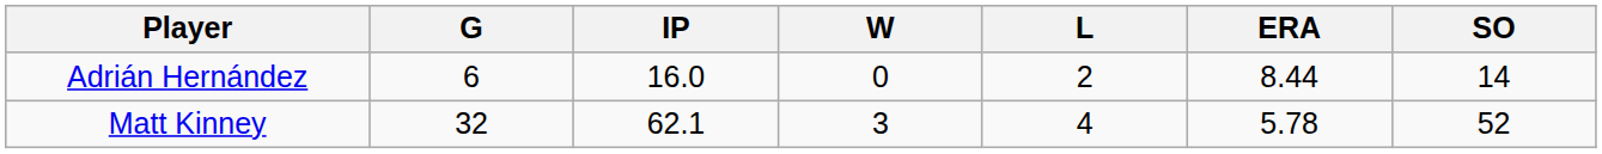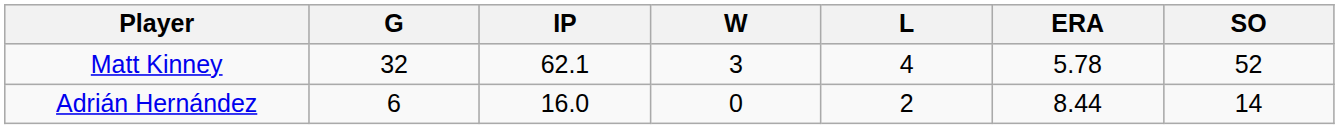 <table class="wikitable sortable">
 <tr>
 <th bgcolor="#DDDDFF" width="16%">Player</th>
 <th bgcolor="#DDDDFF" width="9%">G</th>
 <th bgcolor="#DDDDFF" width="9%">IP</th>
 <th bgcolor="#DDDDFF" width="9%">W</th>
 <th bgcolor="#DDDDFF" width="9%">L</th>
 <th bgcolor="#DDDDFF" width="9%">ERA</th>
 <th bgcolor="#DDDDFF" width="9%">SO</th>
 </tr>
 <tr align=center>
+<td><a href='#'>Matt Kinney</a></td>
+<td>32</td>
+<td>62.1</td>
+<td>3</td>
+<td>4</td>
+<td>5.78</td>
+<td>52</td>
+</tr>
+<tr align=center>
 <td><a href='#'>Adrián Hernández</a></td>
 <td>6</td>
 <td>16.0</td>
 <td>0</td>
 <td>2</td>
 <td>8.44</td>
 <td>14</td>
 </tr>
-<tr align=center>
-<td><a href='#'>Matt Kinney</a></td>
-<td>32</td>
-<td>62.1</td>
-<td>3</td>
-<td>4</td>
-<td>5.78</td>
-<td>52</td>
-</tr>
 </table>
